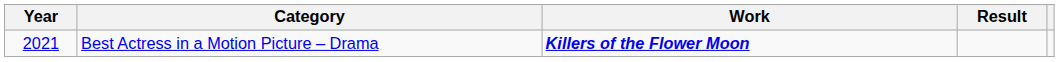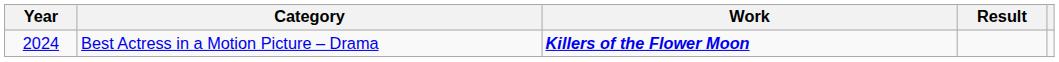 <table class="wikitable">
 <tr>
 <th scope="col" style="width:4em;">Year</th>
 <th scope="col" style="width:28em;">Category</th>
 <th scope="col" style="width:25em;">Work</th>
 <th scope="col" style="width:5em;">Result</th>
 <th></th>
 </tr>
 <tr>
-<td style="text-align:center;"><a href='#'>2021</a></td>
+<td style="text-align:center;"><a href='#'>2024</a></td>
 <td><a href='#'>Best Actress in a Motion Picture – Drama</a></td>
 <td><strong><em><a href='#'>Killers of the Flower Moon</a></em></strong></td>
 <td></td>
 <td align="center"></td>
 </tr>
 </table>
